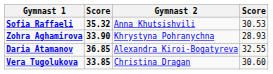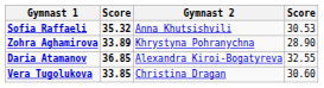 <table class="wikitable">
 <tr>
 <th>Gymnast 1</th>
 <th>Score</th>
 <th>Gymnast 2</th>
 <th>Score</th>
 </tr>
 <tr>
 <td><strong><a href='#'>Sofia Raffaeli</a></strong></td>
 <td><strong>35.32</strong></td>
 <td><a href='#'>Anna Khutsishvili</a></td>
 <td>30.53</td>
 </tr>
 <tr>
 <td><strong><a href='#'>Zohra Aghamirova</a></strong></td>
-<td><strong>33.90</strong></td>
+<td><strong>33.89</strong></td>
 <td><a href='#'>Khrystyna Pohranychna</a></td>
-<td>28.93</td>
+<td>28.90</td>
 </tr>
 <tr>
 <td><strong><a href='#'>Daria Atamanov</a></strong></td>
 <td><strong>36.85</strong></td>
 <td><a href='#'>Alexandra Kiroi-Bogatyreva</a></td>
 <td>32.55</td>
 </tr>
 <tr>
 <td><strong><a href='#'>Vera Tugolukova</a></strong></td>
 <td><strong>33.85</strong></td>
 <td><a href='#'>Christina Dragan</a></td>
 <td>30.60</td>
 </tr>
 </table>
